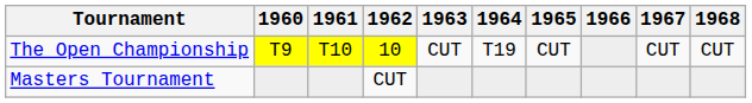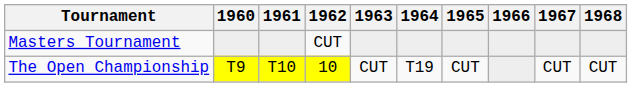 <table class="wikitable" style="font-size:95%;text-align:center;">
 <tr>
 <th>Tournament</th>
 <th>1960</th>
 <th>1961</th>
 <th>1962</th>
 <th>1963</th>
 <th>1964</th>
 <th>1965</th>
 <th>1966</th>
 <th>1967</th>
 <th>1968</th>
 </tr>
 <tr>
+<td align=left><a href='#'>Masters Tournament</a></td>
+<td style="background:#eeeeee;"></td>
+<td style="background:#eeeeee;"></td>
+<td>CUT</td>
+<td style="background:#eeeeee;"></td>
+<td style="background:#eeeeee;"></td>
+<td style="background:#eeeeee;"></td>
+<td style="background:#eeeeee;"></td>
+<td style="background:#eeeeee;"></td>
+<td style="background:#eeeeee;"></td>
+</tr>
+<tr>
 <td align=left><a href='#'>The Open Championship</a></td>
 <td style="background:yellow;">T9</td>
 <td style="background:yellow;">T10</td>
 <td style="background:yellow;">10</td>
 <td>CUT</td>
 <td>T19</td>
 <td>CUT</td>
 <td style="background:#eeeeee;"></td>
 <td>CUT</td>
 <td>CUT</td>
 </tr>
-<tr>
-<td align=left><a href='#'>Masters Tournament</a></td>
-<td style="background:#eeeeee;"></td>
-<td style="background:#eeeeee;"></td>
-<td>CUT</td>
-<td style="background:#eeeeee;"></td>
-<td style="background:#eeeeee;"></td>
-<td style="background:#eeeeee;"></td>
-<td style="background:#eeeeee;"></td>
-<td style="background:#eeeeee;"></td>
-<td style="background:#eeeeee;"></td>
-</tr>
 </table>
